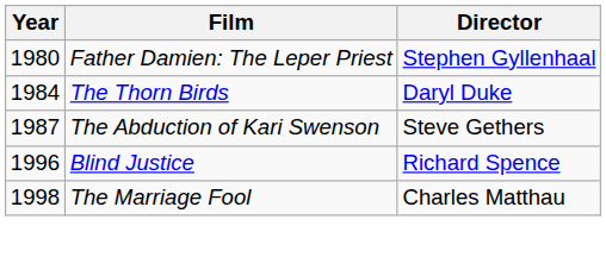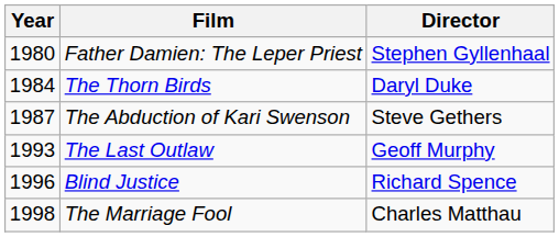 <table class="wikitable">
 <tr>
 <th>Year</th>
 <th>Film</th>
 <th>Director</th>
 </tr>
 <tr>
 <td>1980</td>
 <td><em>Father Damien: The Leper Priest</em></td>
 <td><a href='#'>Stephen Gyllenhaal</a></td>
 </tr>
 <tr>
 <td>1984</td>
 <td><em><a href='#'>The Thorn Birds</a></em></td>
 <td><a href='#'>Daryl Duke</a></td>
 </tr>
 <tr>
 <td>1987</td>
 <td><em>The Abduction of Kari Swenson</em></td>
 <td>Steve Gethers</td>
 </tr>
 <tr>
+<td>1993</td>
+<td><em><a href='#'>The Last Outlaw</a></em></td>
+<td><a href='#'>Geoff Murphy</a></td>
+</tr>
+<tr>
 <td>1996</td>
 <td><em><a href='#'>Blind Justice</a></em></td>
 <td><a href='#'>Richard Spence</a></td>
 </tr>
 <tr>
 <td>1998</td>
 <td><em>The Marriage Fool</em></td>
 <td>Charles Matthau</td>
 </tr>
 </table>
